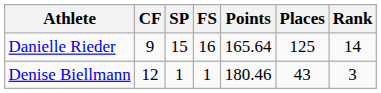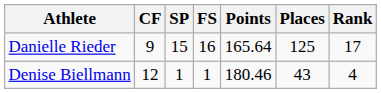 <table class="wikitable" border="1" style="font-size:90%">
 <tr>
 <th>Athlete</th>
 <th>CF</th>
 <th>SP</th>
 <th>FS</th>
 <th>Points</th>
 <th>Places</th>
 <th>Rank</th>
 </tr>
 <tr align=center>
 <td align=left><a href='#'>Danielle Rieder</a></td>
 <td>9</td>
 <td>15</td>
 <td>16</td>
 <td>165.64</td>
 <td>125</td>
-<td>14</td>
+<td>17</td>
 </tr>
 <tr align=center>
 <td align=left><a href='#'>Denise Biellmann</a></td>
 <td>12</td>
 <td>1</td>
 <td>1</td>
 <td>180.46</td>
 <td>43</td>
-<td>3</td>
+<td>4</td>
 </tr>
 </table>
